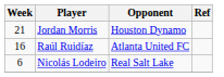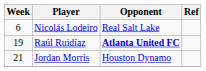 <table class=wikitable>
 <tr>
 <th>Week</th>
 <th>Player</th>
 <th>Opponent</th>
 <th>Ref</th>
 </tr>
 <tr>
+<td align=center>6</td>
+<td> <a href='#'>Nicolás Lodeiro</a></td>
+<td><a href='#'>Real Salt Lake</a></td>
+<td></td>
+</tr>
+<tr>
+<td align=center>19</td>
+<td> <a href='#'>Raúl Ruidíaz</a></td>
+<td><strong><a href='#'>Atlanta United FC</a></strong></td>
+<td></td>
+</tr>
+<tr>
 <td align=center>21</td>
 <td> <a href='#'>Jordan Morris</a></td>
 <td><a href='#'>Houston Dynamo</a></td>
 <td></td>
 </tr>
 <tr>
-<td align=center>16</td>
-<td> <a href='#'>Raúl Ruidíaz</a></td>
-<td><a href='#'>Atlanta United FC</a></td>
-<td></td>
-</tr>
-<tr>
-<td align=center>6</td>
-<td> <a href='#'>Nicolás Lodeiro</a></td>
-<td><a href='#'>Real Salt Lake</a></td>
-<td></td>
-</tr>
-<tr>
 </tr>
 </table>
